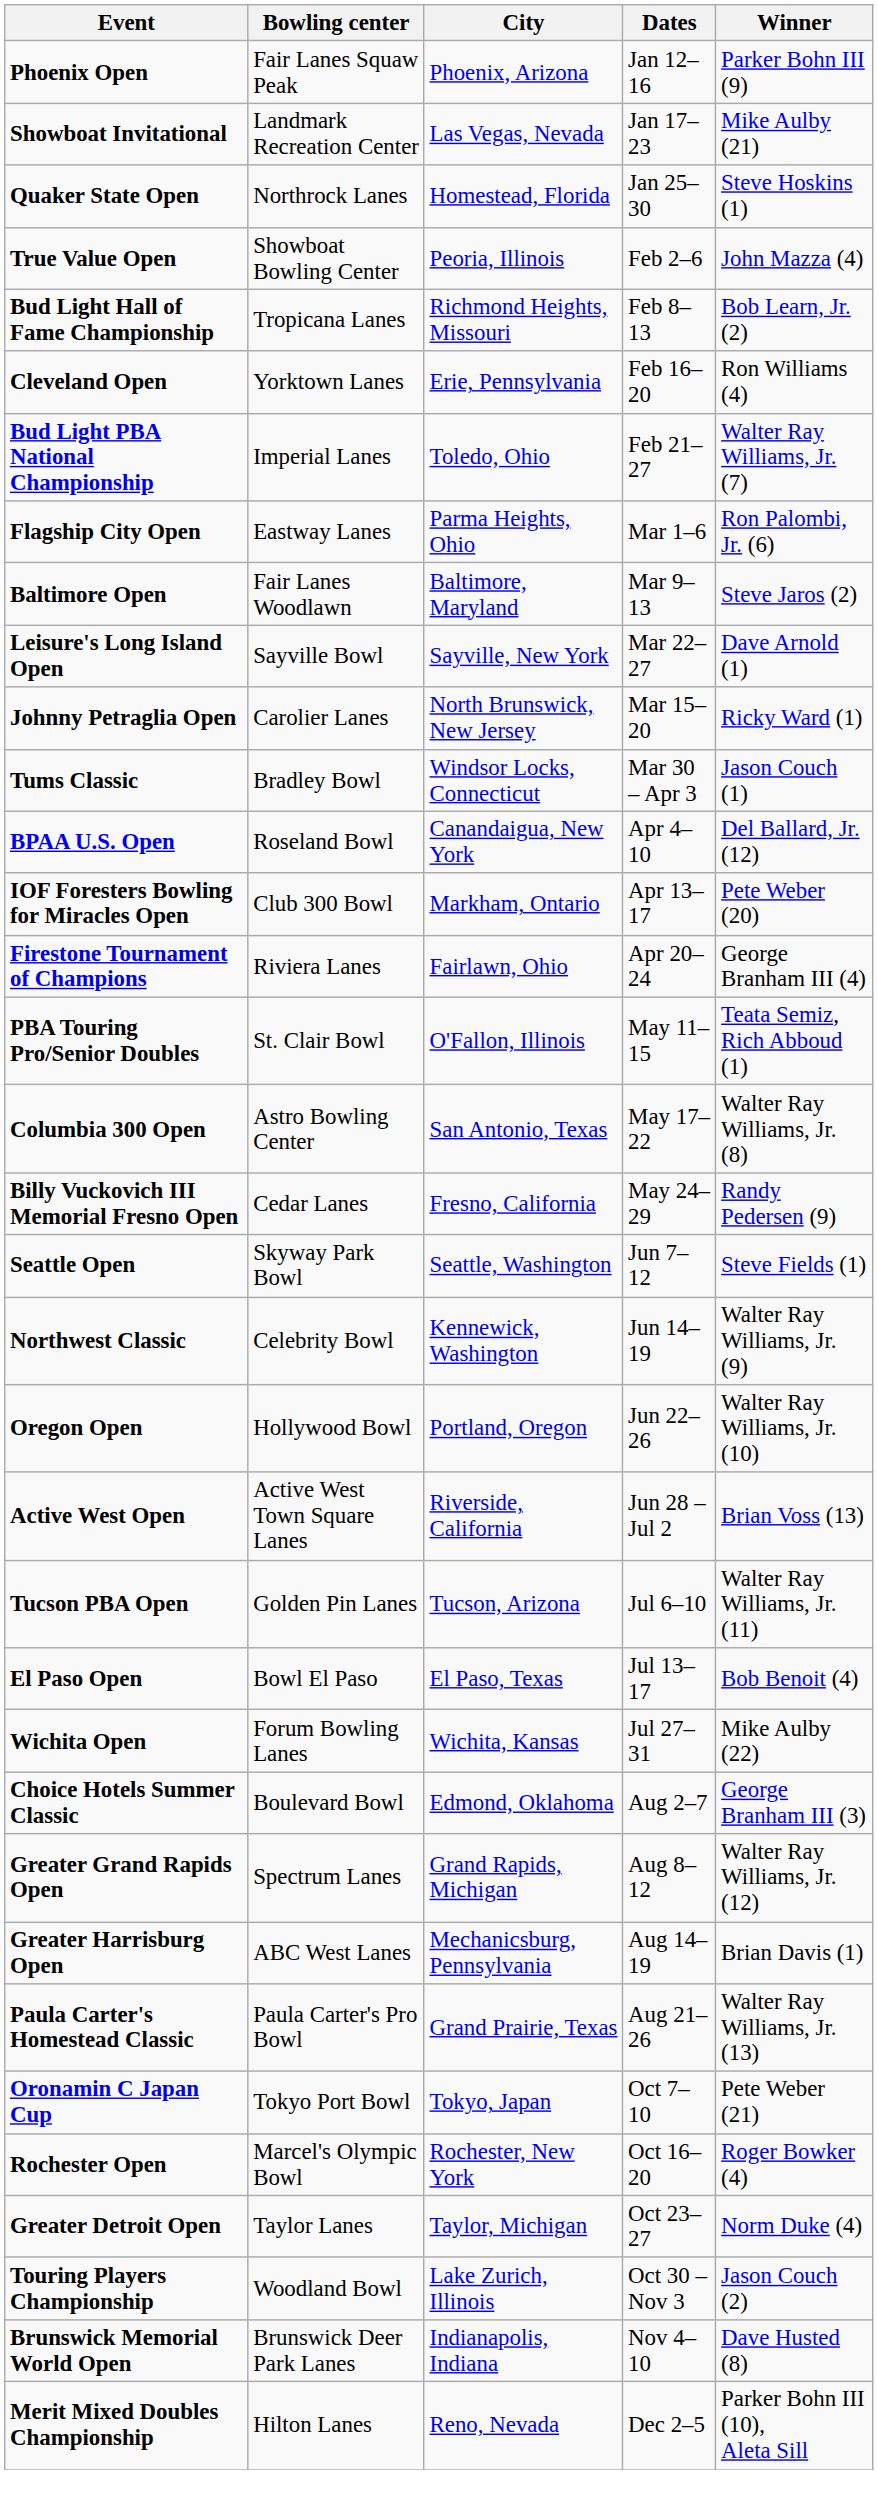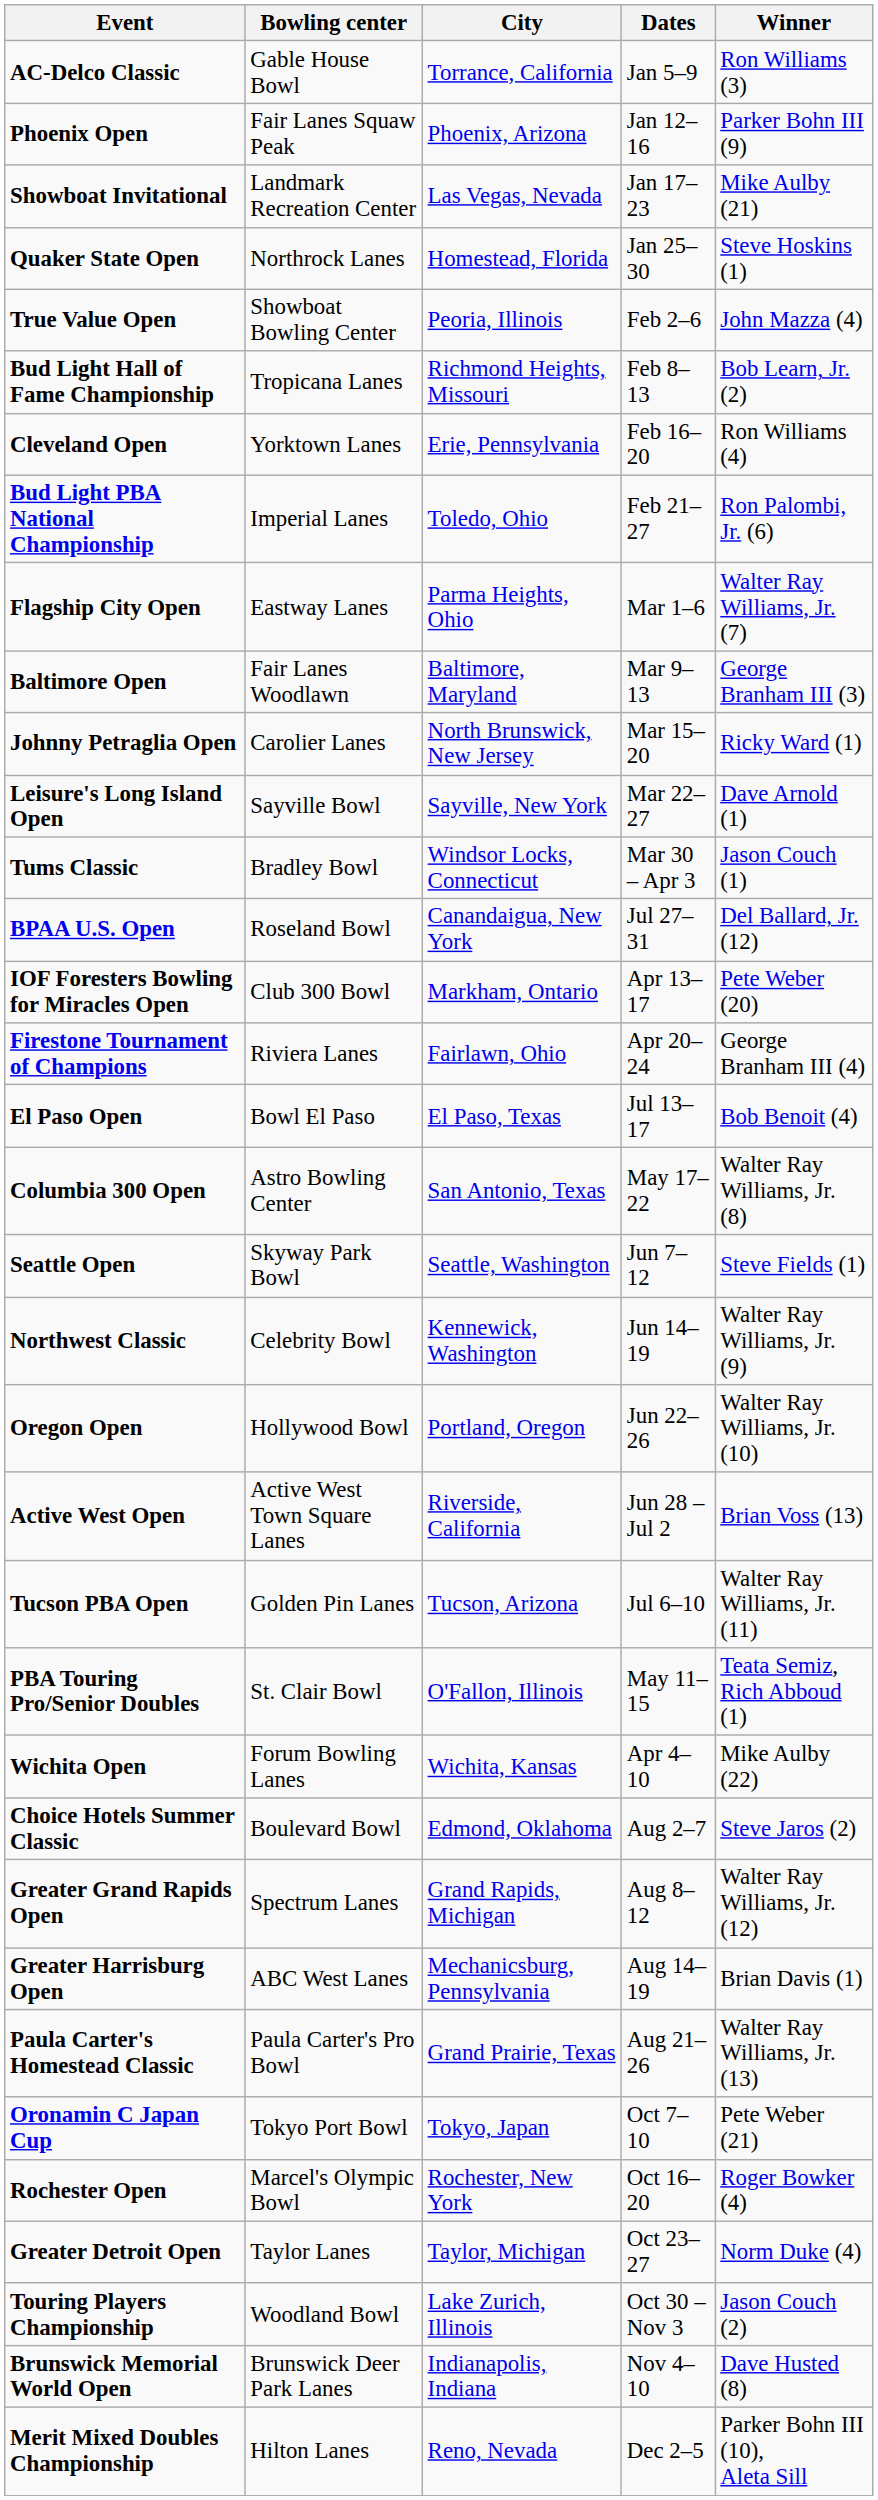 <table class="wikitable">
 <tr>
 <th>Event</th>
 <th>Bowling center</th>
 <th>City</th>
 <th>Dates</th>
 <th>Winner</th>
+</tr>
+<tr>
+<td><strong>AC-Delco Classic</strong></td>
+<td>Gable House Bowl</td>
+<td><a href='#'>Torrance, California</a></td>
+<td>Jan 5–9</td>
+<td><a href='#'>Ron Williams</a> (3)</td>
 </tr>
 <tr>
 <td><strong>Phoenix Open</strong></td>
 <td>Fair Lanes Squaw Peak</td>
 <td><a href='#'>Phoenix, Arizona</a></td>
 <td>Jan 12–16</td>
 <td><a href='#'>Parker Bohn III</a> (9)</td>
 </tr>
 <tr>
 <td><strong>Showboat Invitational</strong></td>
 <td>Landmark Recreation Center</td>
 <td><a href='#'>Las Vegas, Nevada</a></td>
 <td>Jan 17–23</td>
 <td><a href='#'>Mike Aulby</a> (21)</td>
 </tr>
 <tr>
 <td><strong>Quaker State Open</strong></td>
 <td>Northrock Lanes</td>
 <td><a href='#'>Homestead, Florida</a></td>
 <td>Jan 25–30</td>
 <td><a href='#'>Steve Hoskins</a> (1)</td>
 </tr>
 <tr>
 <td><strong>True Value Open</strong></td>
 <td>Showboat Bowling Center</td>
 <td><a href='#'>Peoria, Illinois</a></td>
 <td>Feb 2–6</td>
 <td><a href='#'>John Mazza</a> (4)</td>
 </tr>
 <tr>
 <td><strong>Bud Light Hall of Fame Championship</strong></td>
 <td>Tropicana Lanes</td>
 <td><a href='#'>Richmond Heights, Missouri</a></td>
 <td>Feb 8–13</td>
 <td><a href='#'>Bob Learn, Jr.</a> (2)</td>
 </tr>
 <tr>
 <td><strong>Cleveland Open</strong></td>
 <td>Yorktown Lanes</td>
 <td><a href='#'>Erie, Pennsylvania</a></td>
 <td>Feb 16–20</td>
 <td>Ron Williams (4)</td>
 </tr>
 <tr>
 <td><strong><a href='#'>Bud Light PBA National Championship</a></strong></td>
 <td>Imperial Lanes</td>
 <td><a href='#'>Toledo, Ohio</a></td>
 <td>Feb 21–27</td>
-<td><a href='#'>Walter Ray Williams, Jr.</a> (7)</td>
+<td><a href='#'>Ron Palombi, Jr.</a> (6)</td>
 </tr>
 <tr>
 <td><strong>Flagship City Open</strong></td>
 <td>Eastway Lanes</td>
 <td><a href='#'>Parma Heights, Ohio</a></td>
 <td>Mar 1–6</td>
-<td><a href='#'>Ron Palombi, Jr.</a> (6)</td>
+<td><a href='#'>Walter Ray Williams, Jr.</a> (7)</td>
 </tr>
 <tr>
 <td><strong>Baltimore Open</strong></td>
 <td>Fair Lanes Woodlawn</td>
 <td><a href='#'>Baltimore, Maryland</a></td>
 <td>Mar 9–13</td>
-<td><a href='#'>Steve Jaros</a> (2)</td>
+<td><a href='#'>George Branham III</a> (3)</td>
+</tr>
+<tr>
+<td><strong>Johnny Petraglia Open</strong></td>
+<td>Carolier Lanes</td>
+<td><a href='#'>North Brunswick, New Jersey</a></td>
+<td>Mar 15–20</td>
+<td><a href='#'>Ricky Ward</a> (1)</td>
 </tr>
 <tr>
 <td><strong>Leisure's Long Island Open</strong></td>
 <td>Sayville Bowl</td>
 <td><a href='#'>Sayville, New York</a></td>
 <td>Mar 22–27</td>
 <td><a href='#'>Dave Arnold</a> (1)</td>
-</tr>
-<tr>
-<td><strong>Johnny Petraglia Open</strong></td>
-<td>Carolier Lanes</td>
-<td><a href='#'>North Brunswick, New Jersey</a></td>
-<td>Mar 15–20</td>
-<td><a href='#'>Ricky Ward</a> (1)</td>
 </tr>
 <tr>
 <td><strong>Tums Classic</strong></td>
 <td>Bradley Bowl</td>
 <td><a href='#'>Windsor Locks, Connecticut</a></td>
 <td>Mar 30 – Apr 3</td>
 <td><a href='#'>Jason Couch</a> (1)</td>
 </tr>
 <tr>
 <td><strong><a href='#'>BPAA U.S. Open</a></strong></td>
 <td>Roseland Bowl</td>
 <td><a href='#'>Canandaigua, New York</a></td>
-<td>Apr 4–10</td>
+<td>Jul 27–31</td>
 <td><a href='#'>Del Ballard, Jr.</a> (12)</td>
 </tr>
 <tr>
 <td><strong>IOF Foresters Bowling for Miracles Open</strong></td>
 <td>Club 300 Bowl</td>
 <td><a href='#'>Markham, Ontario</a></td>
 <td>Apr 13–17</td>
 <td><a href='#'>Pete Weber</a> (20)</td>
 </tr>
 <tr>
 <td><strong><a href='#'>Firestone Tournament of Champions</a></strong></td>
 <td>Riviera Lanes</td>
 <td><a href='#'>Fairlawn, Ohio</a></td>
 <td>Apr 20–24</td>
 <td>George Branham III (4)</td>
 </tr>
-<tr>
-<td><strong>PBA Touring Pro/Senior Doubles</strong></td>
-<td>St. Clair Bowl</td>
-<td><a href='#'>O'Fallon, Illinois</a></td>
-<td>May 11–15</td>
-<td><a href='#'>Teata Semiz</a>,<br><a href='#'>Rich Abboud</a> (1)</td>
+<tr ->
+<td><strong>El Paso Open</strong></td>
+<td>Bowl El Paso</td>
+<td><a href='#'>El Paso, Texas</a></td>
+<td>Jul 13–17</td>
+<td><a href='#'>Bob Benoit</a> (4)</td>
 </tr>
 <tr>
 <td><strong>Columbia 300 Open</strong></td>
 <td>Astro Bowling Center</td>
 <td><a href='#'>San Antonio, Texas</a></td>
 <td>May 17–22</td>
 <td>Walter Ray Williams, Jr. (8)</td>
-</tr>
-<tr>
-<td><strong>Billy Vuckovich III Memorial Fresno Open</strong></td>
-<td>Cedar Lanes</td>
-<td><a href='#'>Fresno, California</a></td>
-<td>May 24–29</td>
-<td><a href='#'>Randy Pedersen</a> (9)</td>
 </tr>
 <tr>
 <td><strong>Seattle Open</strong></td>
 <td>Skyway Park Bowl</td>
 <td><a href='#'>Seattle, Washington</a></td>
 <td>Jun 7–12</td>
 <td><a href='#'>Steve Fields</a> (1)</td>
 </tr>
 <tr>
 <td><strong>Northwest Classic</strong></td>
 <td>Celebrity Bowl</td>
 <td><a href='#'>Kennewick, Washington</a></td>
 <td>Jun 14–19</td>
 <td>Walter Ray Williams, Jr. (9)</td>
 </tr>
 <tr>
 <td><strong>Oregon Open</strong></td>
 <td>Hollywood Bowl</td>
 <td><a href='#'>Portland, Oregon</a></td>
 <td>Jun 22–26</td>
 <td>Walter Ray Williams, Jr. (10)</td>
 </tr>
 <tr>
 <td><strong>Active West Open</strong></td>
 <td>Active West Town Square Lanes</td>
 <td><a href='#'>Riverside, California</a></td>
 <td>Jun 28 – Jul 2</td>
 <td><a href='#'>Brian Voss</a> (13)</td>
 </tr>
 <tr>
 <td><strong>Tucson PBA Open</strong></td>
 <td>Golden Pin Lanes</td>
 <td><a href='#'>Tucson, Arizona</a></td>
 <td>Jul 6–10</td>
 <td>Walter Ray Williams, Jr. (11)</td>
 </tr>
-<tr ->
-<td><strong>El Paso Open</strong></td>
-<td>Bowl El Paso</td>
-<td><a href='#'>El Paso, Texas</a></td>
-<td>Jul 13–17</td>
-<td><a href='#'>Bob Benoit</a> (4)</td>
+<tr>
+<td><strong>PBA Touring Pro/Senior Doubles</strong></td>
+<td>St. Clair Bowl</td>
+<td><a href='#'>O'Fallon, Illinois</a></td>
+<td>May 11–15</td>
+<td><a href='#'>Teata Semiz</a>,<br><a href='#'>Rich Abboud</a> (1)</td>
 </tr>
 <tr>
 <td><strong>Wichita Open</strong></td>
 <td>Forum Bowling Lanes</td>
 <td><a href='#'>Wichita, Kansas</a></td>
-<td>Jul 27–31</td>
+<td>Apr 4–10</td>
 <td>Mike Aulby (22)</td>
 </tr>
 <tr>
 <td><strong>Choice Hotels Summer Classic</strong></td>
 <td>Boulevard Bowl</td>
 <td><a href='#'>Edmond, Oklahoma</a></td>
 <td>Aug 2–7</td>
-<td><a href='#'>George Branham III</a> (3)</td>
+<td><a href='#'>Steve Jaros</a> (2)</td>
 </tr>
 <tr>
 <td><strong>Greater Grand Rapids Open</strong></td>
 <td>Spectrum Lanes</td>
 <td><a href='#'>Grand Rapids, Michigan</a></td>
 <td>Aug 8–12</td>
 <td>Walter Ray Williams, Jr. (12)</td>
 </tr>
 <tr>
 <td><strong>Greater Harrisburg Open</strong></td>
 <td>ABC West Lanes</td>
 <td><a href='#'>Mechanicsburg, Pennsylvania</a></td>
 <td>Aug 14–19</td>
 <td>Brian Davis  (1)</td>
 </tr>
 <tr>
 <td><strong>Paula Carter's Homestead Classic</strong></td>
 <td>Paula Carter's Pro Bowl</td>
 <td><a href='#'>Grand Prairie, Texas</a></td>
 <td>Aug 21–26</td>
 <td>Walter Ray Williams, Jr. (13)</td>
 </tr>
 <tr>
 <td><strong><a href='#'>Oronamin C Japan Cup</a></strong></td>
 <td>Tokyo Port Bowl</td>
 <td><a href='#'>Tokyo, Japan</a></td>
 <td>Oct 7–10</td>
 <td>Pete Weber (21)</td>
 </tr>
 <tr>
 <td><strong>Rochester Open</strong></td>
 <td>Marcel's Olympic Bowl</td>
 <td><a href='#'>Rochester, New York</a></td>
 <td>Oct 16–20</td>
 <td><a href='#'>Roger Bowker</a> (4)</td>
 </tr>
 <tr>
 <td><strong>Greater Detroit Open</strong></td>
 <td>Taylor Lanes</td>
 <td><a href='#'>Taylor, Michigan</a></td>
 <td>Oct 23–27</td>
 <td><a href='#'>Norm Duke</a> (4)</td>
 </tr>
 <tr>
 <td><strong>Touring Players Championship</strong></td>
 <td>Woodland Bowl</td>
 <td><a href='#'>Lake Zurich, Illinois</a></td>
 <td>Oct 30 – Nov 3</td>
 <td><a href='#'>Jason Couch</a> (2)</td>
 </tr>
 <tr>
 <td><strong>Brunswick Memorial World Open</strong></td>
 <td>Brunswick Deer Park Lanes</td>
 <td><a href='#'>Indianapolis, Indiana</a></td>
 <td>Nov 4–10</td>
 <td><a href='#'>Dave Husted</a> (8)</td>
 </tr>
 <tr>
 <td><strong>Merit Mixed Doubles Championship</strong></td>
 <td>Hilton Lanes</td>
 <td><a href='#'>Reno, Nevada</a></td>
 <td>Dec 2–5</td>
 <td>Parker Bohn III (10),<br><a href='#'>Aleta Sill</a></td>
 </tr>
 </table>
